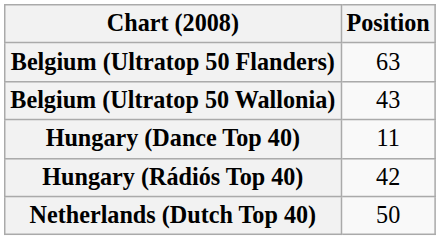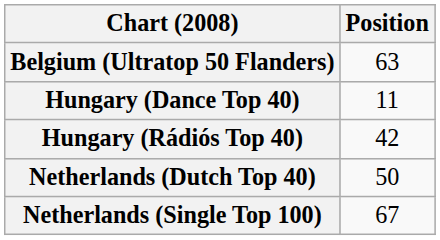 <table class="wikitable sortable plainrowheaders" style="text-align:center">
 <tr>
 <th>Chart (2008)</th>
 <th>Position</th>
 </tr>
 <tr>
 <th scope="row">Belgium (Ultratop 50 Flanders)</th>
 <td>63</td>
-</tr>
-<tr>
-<th scope="row">Belgium (Ultratop 50 Wallonia)</th>
-<td>43</td>
 </tr>
 <tr>
 <th scope="row">Hungary (Dance Top 40)</th>
 <td>11</td>
 </tr>
 <tr>
 <th scope="row">Hungary (Rádiós Top 40)</th>
 <td>42</td>
 </tr>
 <tr>
 <th scope="row">Netherlands (Dutch Top 40)</th>
 <td>50</td>
 </tr>
+<tr>
+<th scope="row">Netherlands (Single Top 100)</th>
+<td>67</td>
+</tr>
 </table>
